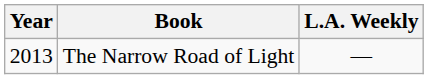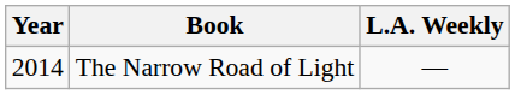 <table class="wikitable">
 <tr>
 <th>Year</th>
 <th>Book</th>
 <th>L.A. Weekly</th>
 </tr>
 <tr>
-<td>2013</td>
+<td>2014</td>
 <td>The Narrow Road of Light</td>
 <td style="text-align:center;">—</td>
 </tr>
 </table>
